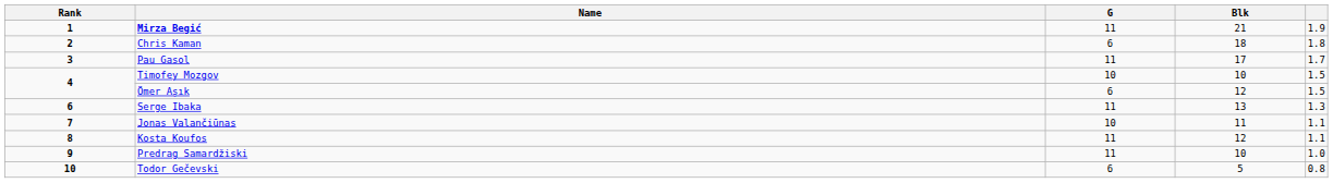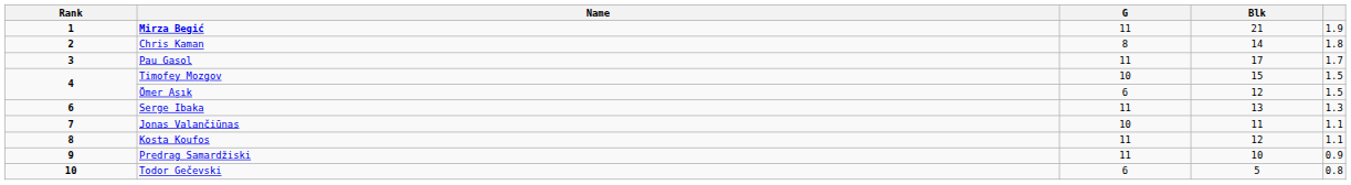 <table class="wikitable" style="width:90%;">
 <tr>
 <th style="width:10%;">Rank</th>
 <th style="width:70%;">Name</th>
 <th style="width:10%;">G</th>
 <th style="width:10%;">Blk</th>
 <th style="width:10%;"></th>
 </tr>
 <tr align=center>
 <td><strong>1</strong></td>
 <td align=left> <strong><a href='#'>Mirza Begić</a></strong></td>
 <td>11</td>
 <td>21</td>
 <td>1.9</td>
 </tr>
 <tr align=center>
 <td><strong>2</strong></td>
 <td align=left> <a href='#'>Chris Kaman</a></td>
-<td>6</td>
-<td>18</td>
+<td>8</td>
+<td>14</td>
 <td>1.8</td>
 </tr>
 <tr align=center>
 <td><strong>3</strong></td>
 <td align=left> <a href='#'>Pau Gasol</a></td>
 <td>11</td>
 <td>17</td>
 <td>1.7</td>
 </tr>
 <tr align=center>
 <td rowspan=2><strong>4</strong></td>
 <td align=left> <a href='#'>Timofey Mozgov</a></td>
 <td>10</td>
-<td>10</td>
+<td>15</td>
 <td>1.5</td>
 </tr>
 <tr align=center>
 <td align=left> <a href='#'>Ömer Aşık</a></td>
 <td>6</td>
 <td>12</td>
 <td>1.5</td>
 </tr>
 <tr align=center>
 <td><strong>6</strong></td>
 <td align=left> <a href='#'>Serge Ibaka</a></td>
 <td>11</td>
 <td>13</td>
 <td>1.3</td>
 </tr>
 <tr align=center>
 <td><strong>7</strong></td>
 <td align=left> <a href='#'>Jonas Valančiūnas</a></td>
 <td>10</td>
 <td>11</td>
 <td>1.1</td>
 </tr>
 <tr align=center>
 <td><strong>8</strong></td>
 <td align=left> <a href='#'>Kosta Koufos</a></td>
 <td>11</td>
 <td>12</td>
 <td>1.1</td>
 </tr>
 <tr align=center>
 <td><strong>9</strong></td>
 <td align=left> <a href='#'>Predrag Samardžiski</a></td>
 <td>11</td>
 <td>10</td>
-<td>1.0</td>
+<td>0.9</td>
 </tr>
 <tr align=center>
 <td><strong>10</strong></td>
 <td align=left> <a href='#'>Todor Gečevski</a></td>
 <td>6</td>
 <td>5</td>
 <td>0.8</td>
 </tr>
 </table>
